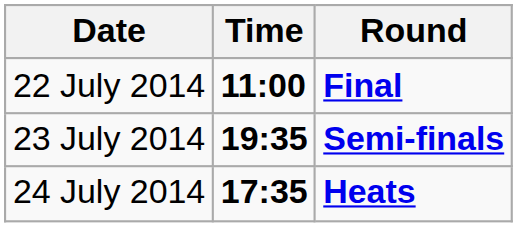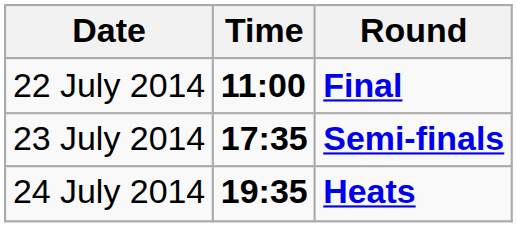 <table class="wikitable">
 <tr>
 <th>Date</th>
 <th>Time</th>
 <th>Round</th>
 </tr>
 <tr>
 <td>22 July 2014</td>
 <td><strong>11:00</strong></td>
 <td><strong><a href='#'>Final</a></strong></td>
 </tr>
 <tr>
 <td>23 July 2014</td>
-<td><strong>19:35</strong></td>
+<td><strong>17:35</strong></td>
 <td><strong><a href='#'>Semi-finals</a></strong></td>
 </tr>
 <tr>
 <td>24 July 2014</td>
-<td><strong>17:35</strong></td>
+<td><strong>19:35</strong></td>
 <td><strong><a href='#'>Heats</a></strong></td>
 </tr>
 </table>
